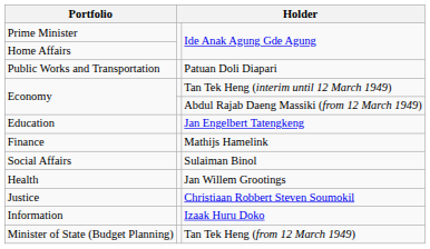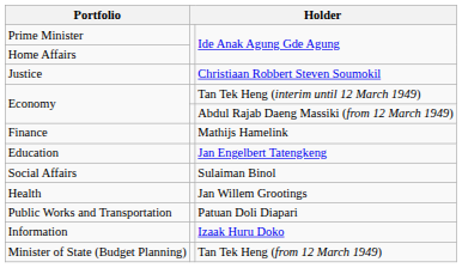 <table class="wikitable">
 <tr>
 <th>Portfolio</th>
 <th colspan="2">Holder</th>
 </tr>
 <tr>
 <td>Prime Minister</td>
 <td rowspan="2"></td>
 <td rowspan="2"><a href='#'>Ide Anak Agung Gde Agung</a></td>
 </tr>
 <tr>
 <td>Home Affairs</td>
 </tr>
 <tr>
-<td>Public Works and Transportation</td>
+<td>Justice</td>
 <td></td>
-<td>Patuan Doli Diapari</td>
+<td><a href='#'>Christiaan Robbert Steven Soumokil</a></td>
 </tr>
 <tr>
 <td rowspan="2">Economy</td>
 <td></td>
 <td>Tan Tek Heng (<em>interim until 12 March 1949</em>)</td>
 </tr>
 <tr>
 <td></td>
 <td>Abdul Rajab Daeng Massiki (<em>from 12 March 1949</em>)</td>
 </tr>
 <tr>
+<td>Finance</td>
+<td></td>
+<td>Mathijs Hamelink</td>
+</tr>
+<tr>
 <td>Education</td>
 <td></td>
 <td><a href='#'>Jan Engelbert Tatengkeng</a></td>
-</tr>
-<tr>
-<td>Finance</td>
-<td></td>
-<td>Mathijs Hamelink</td>
 </tr>
 <tr>
 <td>Social Affairs</td>
 <td></td>
 <td>Sulaiman Binol</td>
 </tr>
 <tr>
 <td>Health</td>
 <td></td>
 <td>Jan Willem Grootings</td>
 </tr>
 <tr>
-<td>Justice</td>
+<td>Public Works and Transportation</td>
 <td></td>
-<td><a href='#'>Christiaan Robbert Steven Soumokil</a></td>
+<td>Patuan Doli Diapari</td>
 </tr>
 <tr>
 <td>Information</td>
 <td></td>
 <td><a href='#'>Izaak Huru Doko</a></td>
 </tr>
 <tr>
 <td>Minister of State (Budget Planning)</td>
 <td></td>
 <td>Tan Tek Heng (<em>from 12 March 1949</em>)</td>
 </tr>
 </table>
